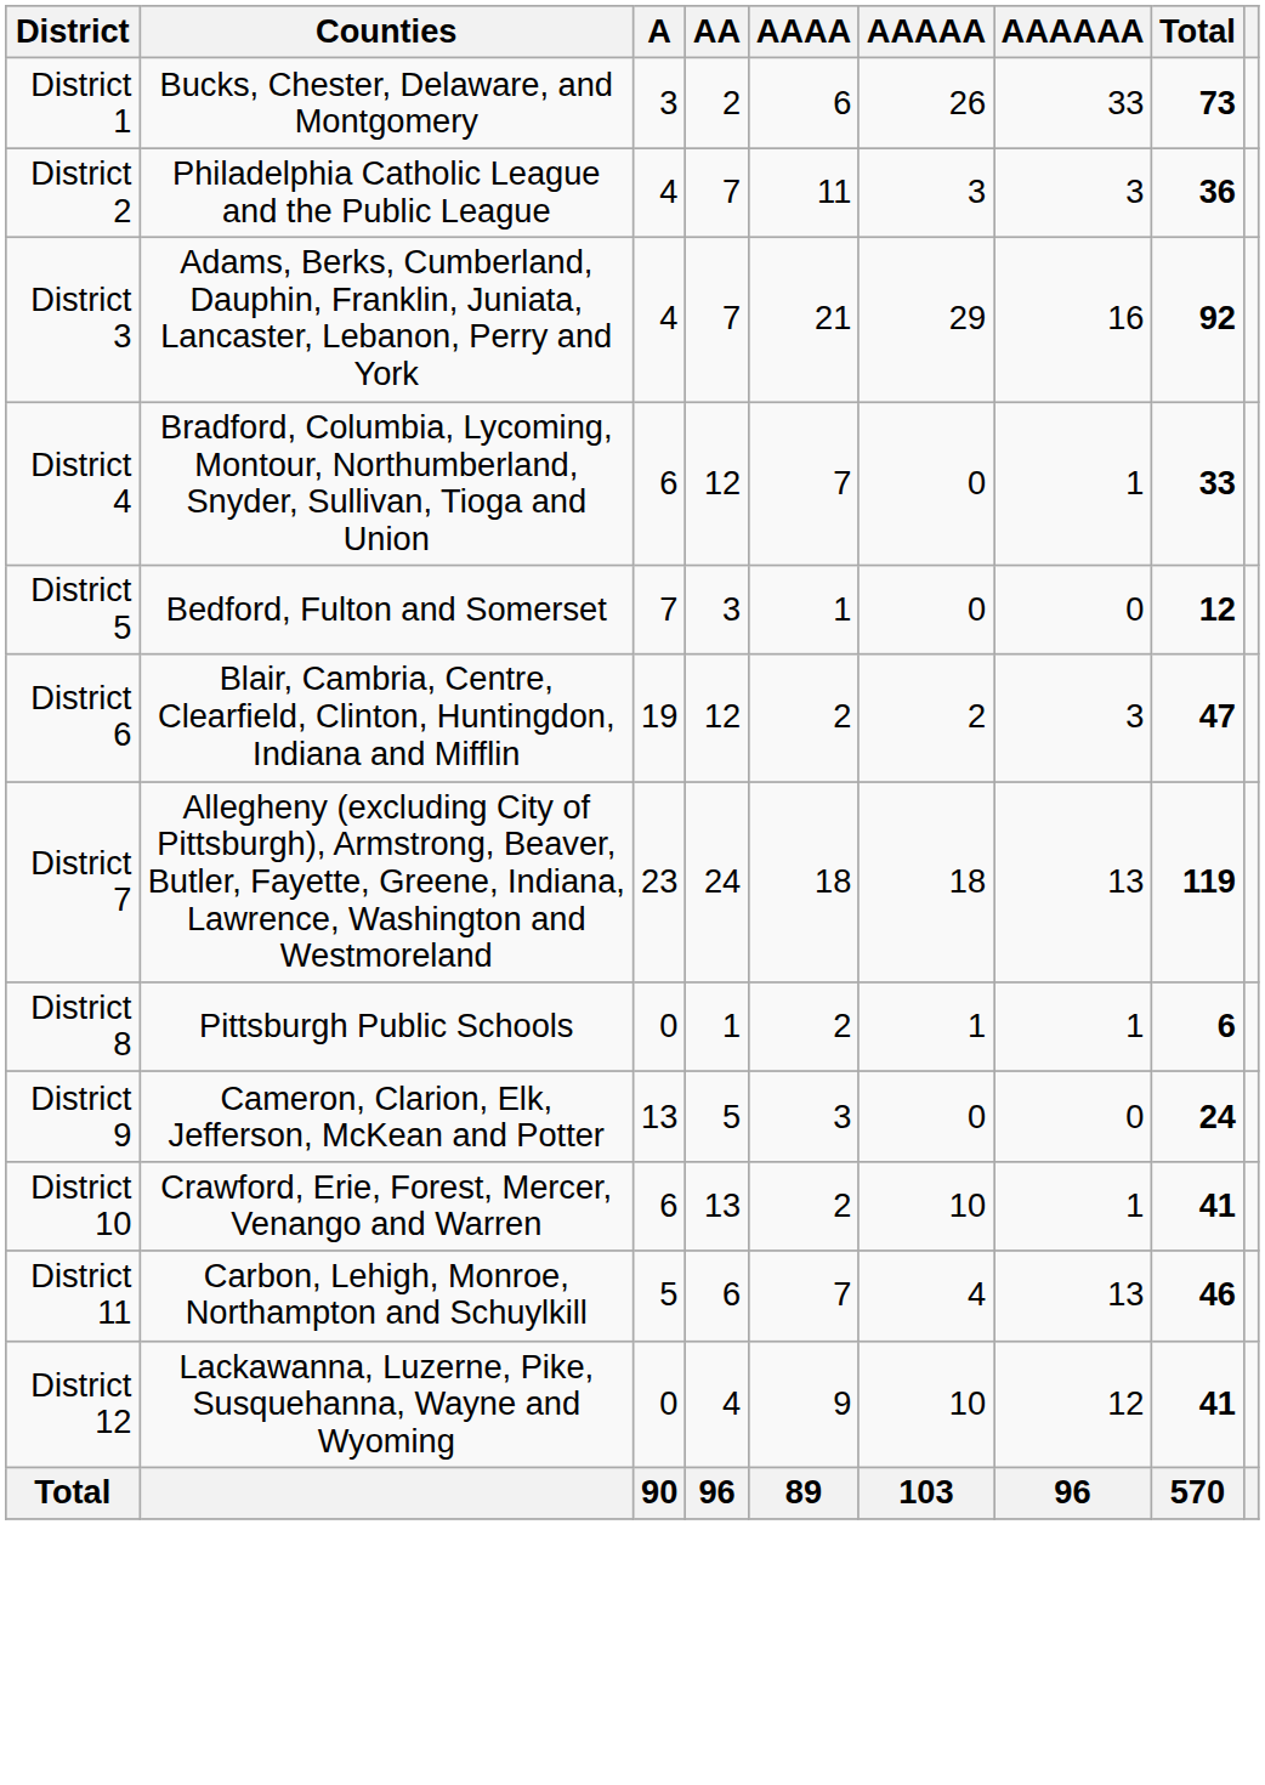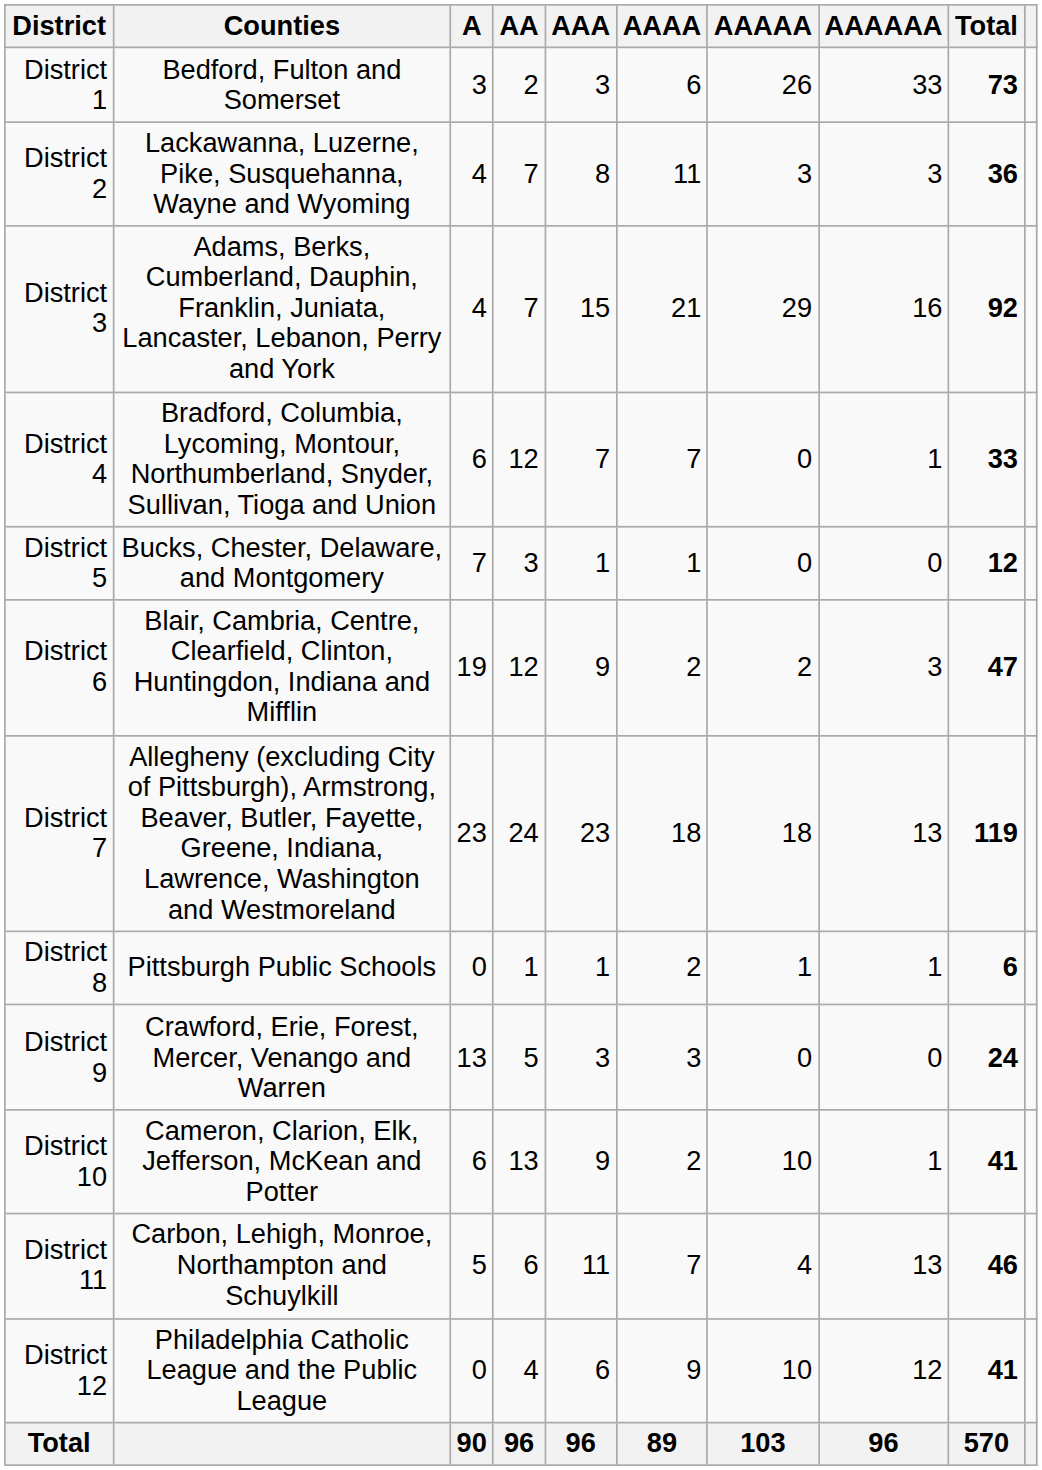 <table class="wikitable" style="text-align: right">
 <tr>
 <th>District</th>
 <th>Counties</th>
 <th>A</th>
 <th>AA</th>
+<th>AAA</th>
 <th>AAAA</th>
 <th>AAAAA</th>
 <th>AAAAAA</th>
 <th>Total</th>
 <th></th>
 </tr>
 <tr>
 <td>District 1</td>
-<td align=center>Bucks, Chester, Delaware, and Montgomery</td>
+<td align=center>Bedford, Fulton and Somerset</td>
 <td>3</td>
 <td>2</td>
+<td>3</td>
 <td>6</td>
 <td>26</td>
 <td>33</td>
 <td><strong>73</strong></td>
 <td></td>
 </tr>
 <tr>
 <td>District 2</td>
-<td align=center>Philadelphia Catholic League and the Public League</td>
+<td align=center>Lackawanna, Luzerne, Pike, Susquehanna, Wayne and Wyoming</td>
 <td>4</td>
 <td>7</td>
+<td>8</td>
 <td>11</td>
 <td>3</td>
 <td>3</td>
 <td><strong>36</strong></td>
 <td></td>
 </tr>
 <tr>
 <td>District 3</td>
 <td align=center>Adams, Berks, Cumberland, Dauphin, Franklin, Juniata, Lancaster, Lebanon, Perry and York</td>
 <td>4</td>
 <td>7</td>
+<td>15</td>
 <td>21</td>
 <td>29</td>
 <td>16</td>
 <td><strong>92</strong></td>
 <td></td>
 </tr>
 <tr>
 <td>District 4</td>
 <td align=center>Bradford, Columbia, Lycoming, Montour, Northumberland, Snyder, Sullivan, Tioga and Union</td>
 <td>6</td>
 <td>12</td>
 <td>7</td>
+<td>7</td>
 <td>0</td>
 <td>1</td>
 <td><strong>33</strong></td>
 <td></td>
 </tr>
 <tr>
 <td>District 5</td>
-<td align=center>Bedford, Fulton and Somerset</td>
+<td align=center>Bucks, Chester, Delaware, and Montgomery</td>
 <td>7</td>
 <td>3</td>
+<td>1</td>
 <td>1</td>
 <td>0</td>
 <td>0</td>
 <td><strong>12</strong></td>
 <td></td>
 </tr>
 <tr>
 <td>District 6</td>
 <td align=center>Blair, Cambria, Centre, Clearfield, Clinton, Huntingdon, Indiana and Mifflin</td>
 <td>19</td>
 <td>12</td>
+<td>9</td>
 <td>2</td>
 <td>2</td>
 <td>3</td>
 <td><strong>47</strong></td>
 <td></td>
 </tr>
 <tr>
 <td>District 7</td>
 <td align=center>Allegheny (excluding City of Pittsburgh), Armstrong, Beaver, Butler, Fayette, Greene, Indiana, Lawrence, Washington and Westmoreland</td>
 <td>23</td>
 <td>24</td>
+<td>23</td>
 <td>18</td>
 <td>18</td>
 <td>13</td>
 <td><strong>119</strong></td>
 <td></td>
 </tr>
 <tr>
 <td>District 8</td>
 <td align=center>Pittsburgh Public Schools</td>
 <td>0</td>
 <td>1</td>
+<td>1</td>
 <td>2</td>
 <td>1</td>
 <td>1</td>
 <td><strong>6</strong></td>
 <td></td>
 </tr>
 <tr>
 <td>District 9</td>
-<td align=center>Cameron, Clarion, Elk, Jefferson, McKean and Potter</td>
+<td align=center>Crawford, Erie, Forest, Mercer, Venango and Warren</td>
 <td>13</td>
 <td>5</td>
+<td>3</td>
 <td>3</td>
 <td>0</td>
 <td>0</td>
 <td><strong>24</strong></td>
 <td></td>
 </tr>
 <tr>
 <td>District 10</td>
-<td align=center>Crawford, Erie, Forest, Mercer, Venango and Warren</td>
+<td align=center>Cameron, Clarion, Elk, Jefferson, McKean and Potter</td>
 <td>6</td>
 <td>13</td>
+<td>9</td>
 <td>2</td>
 <td>10</td>
 <td>1</td>
 <td><strong>41</strong></td>
 <td></td>
 </tr>
 <tr>
 <td>District 11</td>
 <td align=center>Carbon, Lehigh, Monroe, Northampton and Schuylkill</td>
 <td>5</td>
 <td>6</td>
+<td>11</td>
 <td>7</td>
 <td>4</td>
 <td>13</td>
 <td><strong>46</strong></td>
 <td></td>
 </tr>
 <tr>
 <td>District 12</td>
-<td align=center>Lackawanna, Luzerne, Pike, Susquehanna, Wayne and Wyoming</td>
+<td align=center>Philadelphia Catholic League and the Public League</td>
 <td>0</td>
 <td>4</td>
+<td>6</td>
 <td>9</td>
 <td>10</td>
 <td>12</td>
 <td><strong>41</strong></td>
 <td></td>
 </tr>
 <tr>
 <th>Total</th>
 <th align=center></th>
 <th>90</th>
 <th>96</th>
+<th>96</th>
 <th>89</th>
 <th>103</th>
 <th>96</th>
 <th>570</th>
 <th></th>
 </tr>
 </table>
